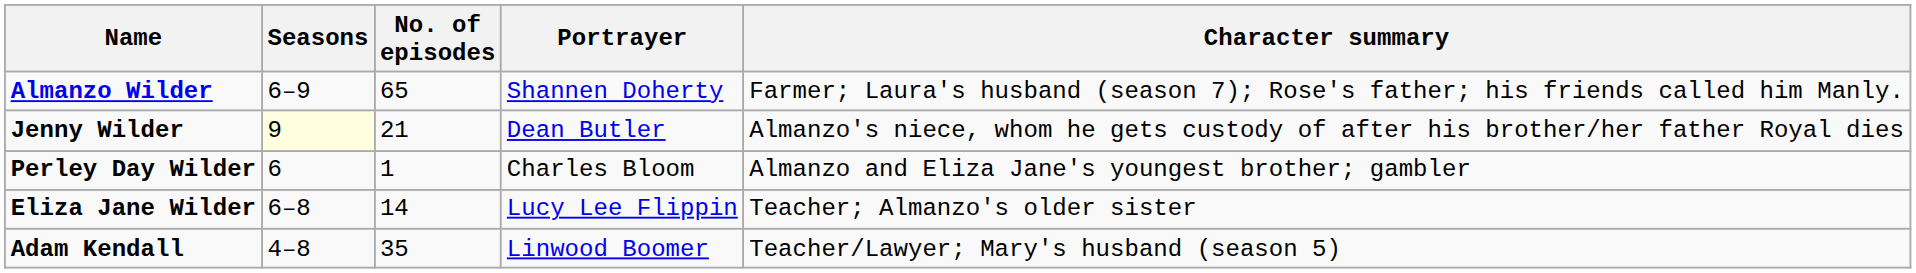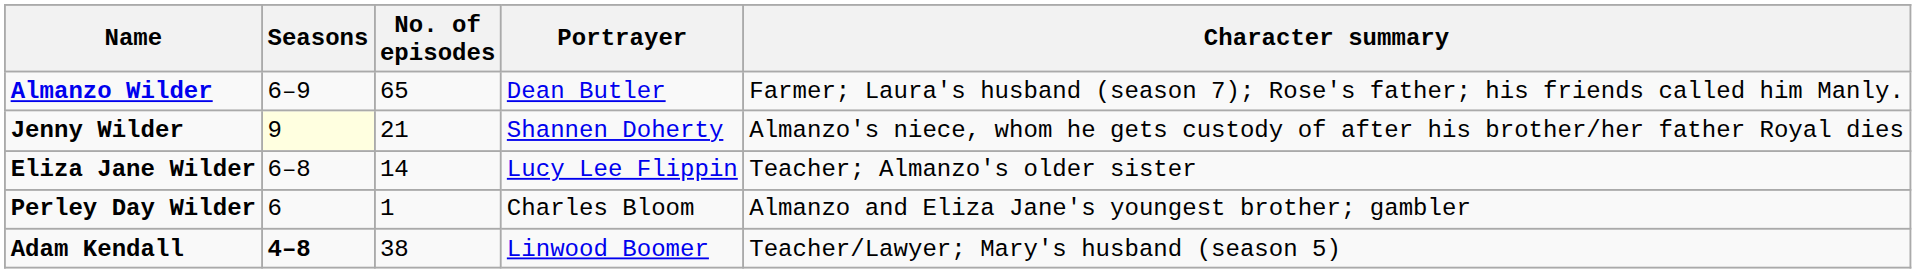 <table class="wikitable sortable">
 <tr>
 <th>Name</th>
 <th>Seasons</th>
 <th>No. of<br>episodes</th>
 <th>Portrayer</th>
 <th>Character summary</th>
 </tr>
 <tr>
 <td><strong><a href='#'>Almanzo Wilder</a></strong></td>
 <td>6–9</td>
 <td>65</td>
-<td><a href='#'>Shannen Doherty</a></td>
+<td><a href='#'>Dean Butler</a></td>
 <td>Farmer; Laura's husband (season 7); Rose's father; his friends called him Manly.</td>
 </tr>
 <tr>
 <td><strong>Jenny Wilder</strong></td>
 <td style="background: lightyellow;">9</td>
 <td>21</td>
-<td><a href='#'>Dean Butler</a></td>
+<td><a href='#'>Shannen Doherty</a></td>
 <td>Almanzo's niece, whom he gets custody of after his brother/her father Royal dies</td>
+</tr>
+<tr>
+<td><strong>Eliza Jane Wilder</strong></td>
+<td>6–8</td>
+<td>14</td>
+<td><a href='#'>Lucy Lee Flippin</a></td>
+<td>Teacher; Almanzo's older sister</td>
 </tr>
 <tr>
 <td><strong>Perley Day Wilder</strong></td>
 <td>6</td>
 <td>1</td>
 <td>Charles Bloom</td>
 <td>Almanzo and Eliza Jane's youngest brother; gambler</td>
 </tr>
 <tr>
-<td><strong>Eliza Jane Wilder</strong></td>
-<td>6–8</td>
-<td>14</td>
-<td><a href='#'>Lucy Lee Flippin</a></td>
-<td>Teacher; Almanzo's older sister</td>
-</tr>
-<tr>
 <td><strong>Adam Kendall</strong></td>
-<td>4–8</td>
-<td>35</td>
+<td><strong>4–8</strong></td>
+<td>38</td>
 <td><a href='#'>Linwood Boomer</a></td>
 <td>Teacher/Lawyer; Mary's husband (season 5)</td>
 </tr>
 </table>
